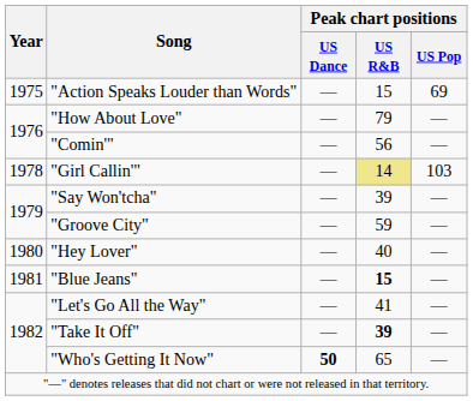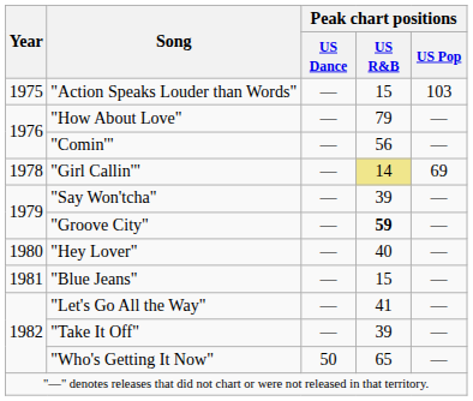 <table class="wikitable">
 <tr>
 <th scope="col" rowspan="2">Year</th>
 <th scope="col" rowspan="2">Song</th>
 <th scope="col" colspan="3">Peak chart positions</th>
 </tr>
 <tr>
 <th style="width:45px;"><small><a href='#'>US Dance</a></small><br></th>
 <th style="width:45px;"><small><a href='#'>US R&B</a></small><br></th>
 <th style="width:45px;"><small><a href='#'>US Pop</a></small><br></th>
 </tr>
 <tr>
 <td rowspan="1">1975</td>
 <td>"Action Speaks Louder than Words"</td>
 <td align=center>—</td>
 <td align=center>15</td>
-<td align=center>69</td>
+<td align=center>103</td>
 </tr>
 <tr>
 <td rowspan="2">1976</td>
 <td>"How About Love"</td>
 <td align=center>—</td>
 <td align=center>79</td>
 <td align=center>―</td>
 </tr>
 <tr>
 <td>"Comin'"</td>
 <td align=center>—</td>
 <td align=center>56</td>
 <td align=center>—</td>
 </tr>
 <tr>
 <td rowspan="1">1978</td>
 <td>"Girl Callin'"</td>
 <td align=center>—</td>
 <td align=center style="background: khaki;">14</td>
-<td align=center>103</td>
+<td align=center>69</td>
 </tr>
 <tr>
 <td rowspan="2">1979</td>
 <td>"Say Won'tcha"</td>
 <td align=center>—</td>
 <td align=center>39</td>
 <td align=center>―</td>
 </tr>
 <tr>
 <td>"Groove City"</td>
 <td align=center>—</td>
-<td align=center>59</td>
+<td align=center><strong>59</strong></td>
 <td align=center>―</td>
 </tr>
 <tr>
 <td rowspan="1">1980</td>
 <td>"Hey Lover"</td>
 <td align=center>—</td>
 <td align=center>40</td>
 <td align=center>―</td>
 </tr>
 <tr>
 <td rowspan="1">1981</td>
 <td>"Blue Jeans"</td>
 <td align=center>―</td>
-<td align=center><strong>15</strong></td>
+<td align=center>15</td>
 <td align=center>―</td>
 </tr>
 <tr>
 <td rowspan="3">1982</td>
 <td>"Let's Go All the Way"</td>
 <td align=center>―</td>
 <td align=center>41</td>
 <td align=center>―</td>
 </tr>
 <tr>
 <td>"Take It Off"</td>
 <td align=center>―</td>
-<td align=center><strong>39</strong></td>
+<td align=center>39</td>
 <td align=center>―</td>
 </tr>
 <tr>
 <td>"Who's Getting It Now"</td>
-<td align=center><strong>50</strong></td>
+<td align=center>50</td>
 <td align=center>65</td>
 <td align=center>―</td>
 </tr>
 <tr>
 <td colspan="12" style="text-align:center; font-size:9pt;">"—" denotes releases that did not chart or were not released in that territory.</td>
 </tr>
 </table>
